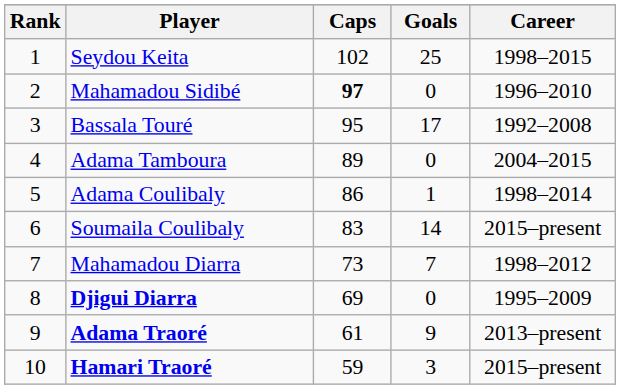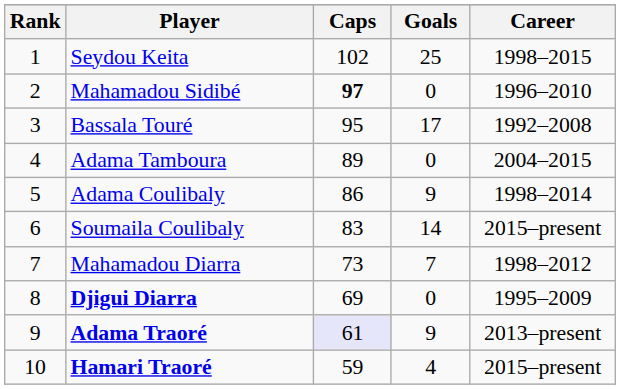 <table class="wikitable sortable" style="text-align:center;">
 <tr>
 </tr>
 <tr>
 <th width=30px>Rank</th>
 <th style="width:175px;">Player</th>
 <th width=50px>Caps</th>
 <th width=50px>Goals</th>
 <th style="width:100px;">Career</th>
 </tr>
 <tr>
 <td>1</td>
 <td align=left><a href='#'>Seydou Keita</a></td>
 <td>102</td>
 <td>25</td>
 <td>1998–2015</td>
 </tr>
 <tr>
 <td>2</td>
 <td align=left><a href='#'>Mahamadou Sidibé</a></td>
 <td><strong>97</strong></td>
 <td>0</td>
 <td>1996–2010</td>
 </tr>
 <tr>
 <td>3</td>
 <td align=left><a href='#'>Bassala Touré</a></td>
 <td>95</td>
 <td>17</td>
 <td>1992–2008</td>
 </tr>
 <tr>
 <td>4</td>
 <td align=left><a href='#'>Adama Tamboura</a></td>
 <td>89</td>
 <td>0</td>
 <td>2004–2015</td>
 </tr>
 <tr>
 <td>5</td>
 <td align=left><a href='#'>Adama Coulibaly</a></td>
 <td>86</td>
-<td>1</td>
+<td>9</td>
 <td>1998–2014</td>
 </tr>
 <tr>
 <td>6</td>
 <td align=left><a href='#'>Soumaila Coulibaly</a></td>
 <td>83</td>
 <td>14</td>
 <td>2015–present</td>
 </tr>
 <tr>
 <td>7</td>
 <td align=left><a href='#'>Mahamadou Diarra</a></td>
 <td>73</td>
 <td>7</td>
 <td>1998–2012</td>
 </tr>
 <tr>
 <td>8</td>
 <td align=left><strong><a href='#'>Djigui Diarra</a></strong></td>
 <td>69</td>
 <td>0</td>
 <td>1995–2009</td>
 </tr>
 <tr>
 <td>9</td>
 <td align=left><strong><a href='#'>Adama Traoré</a></strong></td>
-<td>61</td>
+<td style="background: lavender;">61</td>
 <td>9</td>
 <td>2013–present</td>
 </tr>
 <tr>
 <td>10</td>
 <td align=left><strong><a href='#'>Hamari Traoré</a></strong></td>
 <td>59</td>
-<td>3</td>
+<td>4</td>
 <td>2015–present</td>
 </tr>
 </table>
